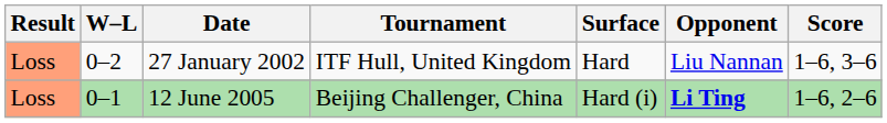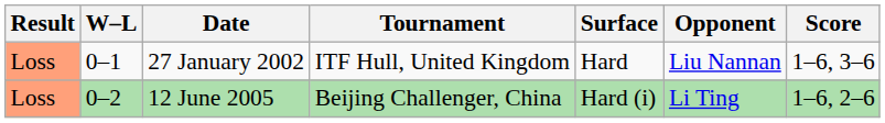 <table class="sortable wikitable">
 <tr>
 <th>Result</th>
 <th class="unsortable">W–L</th>
 <th>Date</th>
 <th>Tournament</th>
 <th>Surface</th>
 <th>Opponent</th>
 <th class="unsortable">Score</th>
 </tr>
 <tr>
 <td bgcolor="FFA07A">Loss</td>
-<td>0–2</td>
+<td>0–1</td>
 <td>27 January 2002</td>
 <td>ITF Hull, United Kingdom</td>
 <td>Hard</td>
 <td> <a href='#'>Liu Nannan</a></td>
 <td>1–6, 3–6</td>
 </tr>
 <tr style="background:#addfad;">
 <td bgcolor="FFA07A">Loss</td>
-<td>0–1</td>
+<td>0–2</td>
 <td>12 June 2005</td>
 <td>Beijing Challenger, China</td>
 <td>Hard (i)</td>
-<td><strong> <a href='#'>Li Ting</a></strong></td>
+<td> <a href='#'>Li Ting</a></td>
 <td>1–6, 2–6</td>
 </tr>
 </table>
